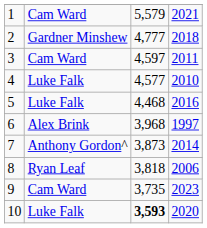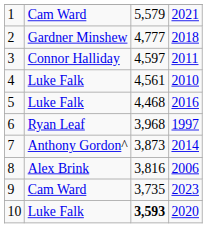 <table class="wikitable">
 <tr>
 </tr>
 <tr>
 <td>1</td>
 <td><a href='#'>Cam Ward</a></td>
 <td>5,579</td>
 <td><a href='#'>2021</a></td>
 </tr>
 <tr>
 <td>2</td>
 <td><a href='#'>Gardner Minshew</a></td>
 <td>4,777</td>
 <td><a href='#'>2018</a></td>
 </tr>
 <tr>
 <td>3</td>
-<td><a href='#'>Cam Ward</a></td>
+<td><a href='#'>Connor Halliday</a></td>
 <td>4,597</td>
 <td><a href='#'>2011</a></td>
 </tr>
 <tr>
 <td>4</td>
 <td><a href='#'>Luke Falk</a></td>
-<td>4,577</td>
+<td>4,561</td>
 <td><a href='#'>2010</a></td>
 </tr>
 <tr>
 <td>5</td>
 <td><a href='#'>Luke Falk</a></td>
 <td>4,468</td>
 <td><a href='#'>2016</a></td>
 </tr>
 <tr>
 <td>6</td>
-<td><a href='#'>Alex Brink</a></td>
+<td><a href='#'>Ryan Leaf</a></td>
 <td>3,968</td>
 <td><a href='#'>1997</a></td>
 </tr>
 <tr>
 <td>7</td>
 <td><a href='#'>Anthony Gordon</a>^</td>
 <td>3,873</td>
 <td><a href='#'>2014</a></td>
 </tr>
 <tr>
 <td>8</td>
-<td><a href='#'>Ryan Leaf</a></td>
-<td>3,818</td>
+<td><a href='#'>Alex Brink</a></td>
+<td>3,816</td>
 <td><a href='#'>2006</a></td>
 </tr>
 <tr>
 <td>9</td>
 <td><a href='#'>Cam Ward</a></td>
 <td>3,735</td>
 <td><a href='#'>2023</a></td>
 </tr>
 <tr>
 <td>10</td>
 <td><a href='#'>Luke Falk</a></td>
 <td><strong>3,593</strong></td>
 <td><a href='#'>2020</a></td>
 </tr>
 </table>
